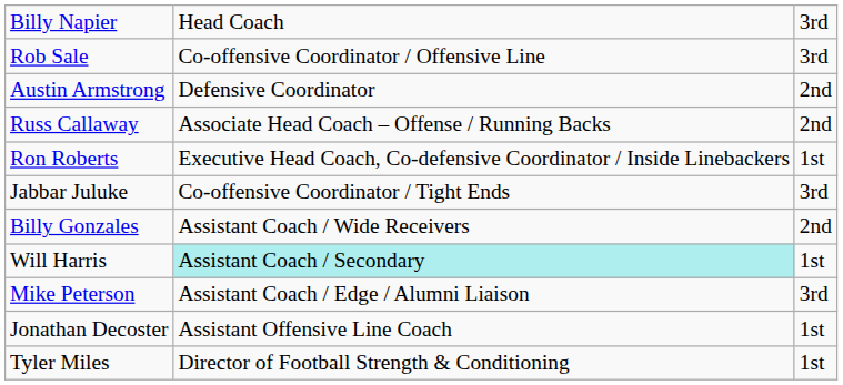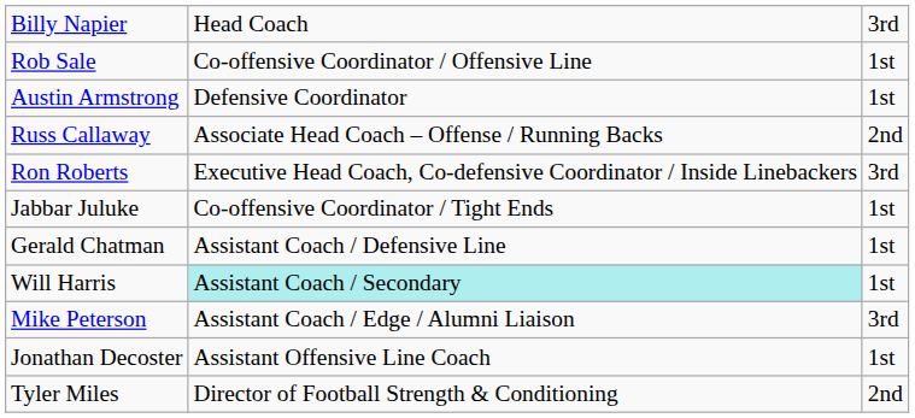 <table class="wikitable">
 <tr>
 <td><a href='#'>Billy Napier</a></td>
 <td>Head Coach</td>
 <td>3rd</td>
 </tr>
 <tr>
 <td><a href='#'>Rob Sale</a></td>
 <td>Co-offensive Coordinator / Offensive Line</td>
-<td>3rd</td>
+<td>1st</td>
 </tr>
 <tr>
 <td><a href='#'>Austin Armstrong</a></td>
 <td>Defensive Coordinator</td>
-<td>2nd</td>
+<td>1st</td>
 </tr>
 <tr>
 <td><a href='#'>Russ Callaway</a></td>
 <td>Associate Head Coach – Offense / Running Backs</td>
 <td>2nd</td>
 </tr>
 <tr>
 <td><a href='#'>Ron Roberts</a></td>
 <td>Executive Head Coach, Co-defensive Coordinator / Inside Linebackers</td>
-<td>1st</td>
+<td>3rd</td>
 </tr>
 <tr>
 <td>Jabbar Juluke</td>
 <td>Co-offensive Coordinator / Tight Ends</td>
-<td>3rd</td>
+<td>1st</td>
 </tr>
 <tr>
-<td><a href='#'>Billy Gonzales</a></td>
-<td>Assistant Coach / Wide Receivers</td>
-<td>2nd</td>
+<td>Gerald Chatman</td>
+<td>Assistant Coach / Defensive Line</td>
+<td>1st</td>
 </tr>
 <tr>
 <td>Will Harris</td>
 <td style="background: paleturquoise;">Assistant Coach / Secondary</td>
 <td>1st</td>
 </tr>
 <tr>
 <td><a href='#'>Mike Peterson</a></td>
 <td>Assistant Coach / Edge / Alumni Liaison</td>
 <td>3rd</td>
 </tr>
 <tr>
 <td>Jonathan Decoster</td>
 <td>Assistant Offensive Line Coach</td>
 <td>1st</td>
 </tr>
 <tr>
 <td>Tyler Miles</td>
 <td>Director of Football Strength & Conditioning</td>
-<td>1st</td>
+<td>2nd</td>
 </tr>
 </table>
